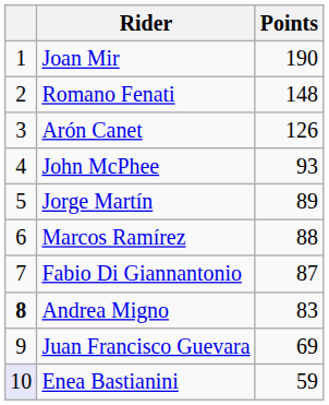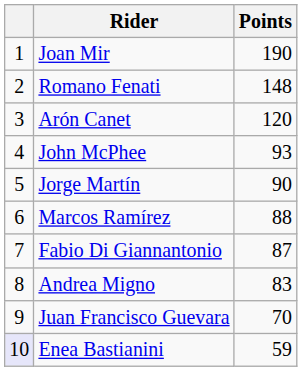 <table class="wikitable" style="font-size: 95%;">
 <tr>
 <th></th>
 <th>Rider</th>
 <th>Points</th>
 </tr>
 <tr>
 <td align=center>1</td>
 <td> <a href='#'>Joan Mir</a></td>
 <td align=right>190</td>
 </tr>
 <tr>
 <td align=center>2</td>
 <td> <a href='#'>Romano Fenati</a></td>
 <td align=right>148</td>
 </tr>
 <tr>
 <td align=center>3</td>
 <td> <a href='#'>Arón Canet</a></td>
-<td align=right>126</td>
+<td align=right>120</td>
 </tr>
 <tr>
 <td align=center>4</td>
 <td> <a href='#'>John McPhee</a></td>
 <td align=right>93</td>
 </tr>
 <tr>
 <td align=center>5</td>
 <td> <a href='#'>Jorge Martín</a></td>
-<td align=right>89</td>
+<td align=right>90</td>
 </tr>
 <tr>
 <td align=center>6</td>
 <td> <a href='#'>Marcos Ramírez</a></td>
 <td align=right>88</td>
 </tr>
 <tr>
 <td align=center>7</td>
 <td> <a href='#'>Fabio Di Giannantonio</a></td>
 <td align=right>87</td>
 </tr>
 <tr>
-<td align=center><strong>8</strong></td>
+<td align=center>8</td>
 <td> <a href='#'>Andrea Migno</a></td>
 <td align=right>83</td>
 </tr>
 <tr>
 <td align=center>9</td>
 <td> <a href='#'>Juan Francisco Guevara</a></td>
-<td align=right>69</td>
+<td align=right>70</td>
 </tr>
 <tr>
 <td align=center style="background: lavender;">10</td>
 <td> <a href='#'>Enea Bastianini</a></td>
 <td align=right>59</td>
 </tr>
 </table>
